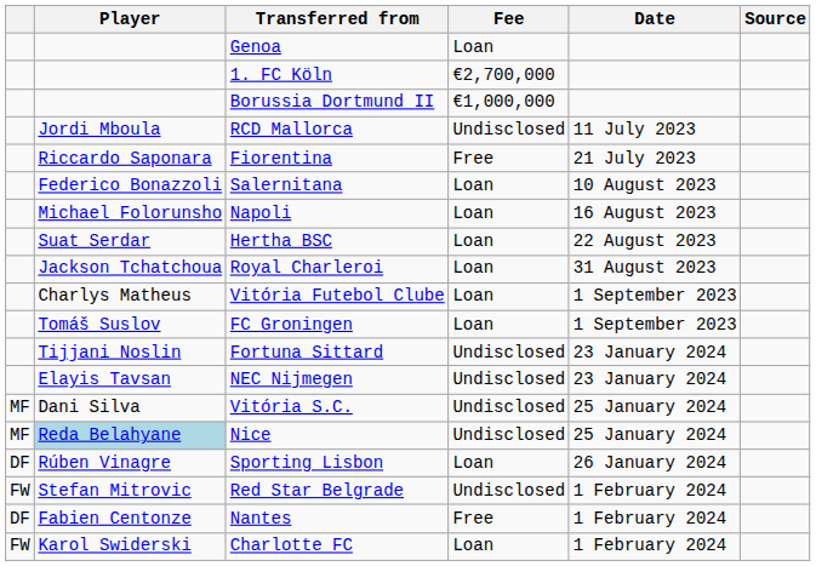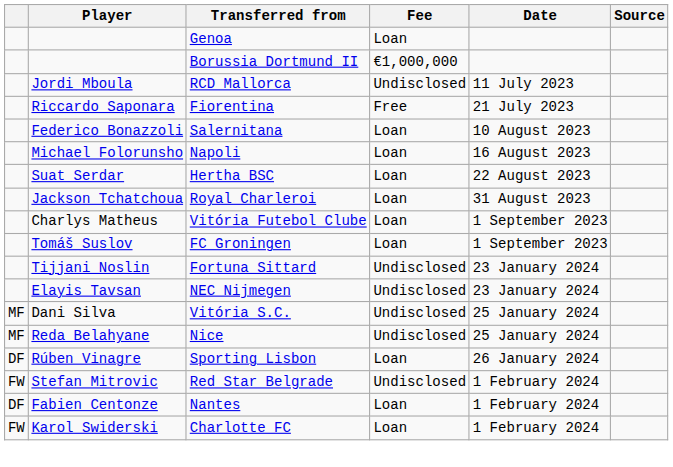 <table class="wikitable plainrowheaders sortable">
 <tr>
 <th></th>
 <th scope="col">Player</th>
 <th>Transferred from</th>
 <th style="width: 65px;">Fee</th>
 <th scope="col">Date</th>
 <th scope="col">Source</th>
 </tr>
 <tr>
 <td align="center"></td>
 <td></td>
 <td> <a href='#'>Genoa</a></td>
 <td>Loan</td>
-<td></td>
-<td></td>
-</tr>
-<tr>
-<td align=center></td>
-<td></td>
-<td> <a href='#'>1. FC Köln</a></td>
-<td>€2,700,000</td>
 <td></td>
 <td></td>
 </tr>
 <tr>
 <td align="center"></td>
 <td></td>
 <td> <a href='#'>Borussia Dortmund II</a></td>
 <td>€1,000,000</td>
 <td></td>
 <td></td>
 </tr>
 <tr>
 <td align=center></td>
 <td> <a href='#'>Jordi Mboula</a></td>
 <td> <a href='#'>RCD Mallorca</a></td>
 <td>Undisclosed</td>
 <td>11 July 2023</td>
 <td></td>
 </tr>
 <tr>
 <td align=center></td>
 <td> <a href='#'>Riccardo Saponara</a></td>
 <td> <a href='#'>Fiorentina</a></td>
 <td>Free</td>
 <td>21 July 2023</td>
 <td></td>
 </tr>
 <tr>
 <td align=center></td>
 <td> <a href='#'>Federico Bonazzoli</a></td>
 <td> <a href='#'>Salernitana</a></td>
 <td>Loan</td>
 <td>10 August 2023</td>
 <td></td>
 </tr>
 <tr>
 <td align=center></td>
 <td> <a href='#'>Michael Folorunsho</a></td>
 <td> <a href='#'>Napoli</a></td>
 <td>Loan</td>
 <td>16 August 2023</td>
 <td></td>
 </tr>
 <tr>
 <td align="center"></td>
 <td> <a href='#'>Suat Serdar</a></td>
 <td> <a href='#'>Hertha BSC</a></td>
 <td>Loan</td>
 <td>22 August 2023</td>
 <td></td>
 </tr>
 <tr>
 <td align="center"></td>
 <td> <a href='#'>Jackson Tchatchoua</a></td>
 <td> <a href='#'>Royal Charleroi</a></td>
 <td>Loan</td>
 <td>31 August 2023</td>
 <td></td>
 </tr>
 <tr>
 <td align="center"></td>
 <td> Charlys Matheus</td>
 <td> <a href='#'>Vitória Futebol Clube</a></td>
 <td>Loan</td>
 <td>1 September 2023</td>
 <td align=center></td>
 </tr>
 <tr>
 <td align="center"></td>
 <td> <a href='#'>Tomáš Suslov</a></td>
 <td> <a href='#'>FC Groningen</a></td>
 <td>Loan</td>
 <td>1 September 2023</td>
 <td align=center></td>
 </tr>
 <tr>
 <td align=center></td>
 <td><strong></strong> <a href='#'>Tijjani Noslin</a></td>
 <td> <a href='#'>Fortuna Sittard</a></td>
 <td>Undisclosed</td>
 <td>23 January 2024</td>
 <td align=center></td>
 </tr>
 <tr>
 <td align=center></td>
 <td><strong></strong> <a href='#'>Elayis Tavsan</a></td>
 <td> <a href='#'>NEC Nijmegen</a></td>
 <td>Undisclosed</td>
 <td>23 January 2024</td>
 <td align=center></td>
 </tr>
 <tr>
 <td align="center">MF</td>
 <td> Dani Silva</td>
 <td> <a href='#'>Vitória S.C.</a></td>
 <td>Undisclosed</td>
 <td>25 January 2024</td>
 <td align="center"></td>
 </tr>
 <tr>
 <td align="center">MF</td>
-<td style="background: lightblue;"> <a href='#'>Reda Belahyane</a></td>
+<td> <a href='#'>Reda Belahyane</a></td>
 <td> <a href='#'>Nice</a></td>
 <td>Undisclosed</td>
 <td>25 January 2024</td>
 <td align="center"></td>
 </tr>
 <tr>
 <td align="center">DF</td>
 <td> <a href='#'>Rúben Vinagre</a></td>
 <td> <a href='#'>Sporting Lisbon</a></td>
 <td>Loan</td>
 <td>26 January 2024</td>
 <td align="center"></td>
 </tr>
 <tr>
 <td align="center">FW</td>
 <td> <a href='#'>Stefan Mitrovic</a></td>
 <td> <a href='#'>Red Star Belgrade</a></td>
 <td>Undisclosed</td>
 <td>1 February 2024</td>
 <td align="center"></td>
 </tr>
 <tr>
 <td align="center">DF</td>
 <td> <a href='#'>Fabien Centonze</a></td>
 <td> <a href='#'>Nantes</a></td>
-<td>Free</td>
+<td>Loan</td>
 <td>1 February 2024</td>
 <td align="center"></td>
 </tr>
 <tr>
 <td align="center">FW</td>
 <td> <a href='#'>Karol Swiderski</a></td>
 <td> <a href='#'>Charlotte FC</a></td>
 <td>Loan</td>
 <td>1 February 2024</td>
 <td align="center"></td>
 </tr>
 </table>
